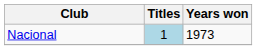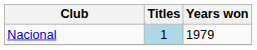 <table class="wikitable sortable" style="text-align:left" width="">
 <tr>
 <th width= 170px>Club</th>
 <th width=>Titles</th>
 <th width=>Years won</th>
 </tr>
 <tr>
 <td><a href='#'>Nacional</a></td>
 <td align=center style="background: lightblue;">1</td>
-<td>1973</td>
+<td>1979</td>
 </tr>
 <tr>
 </tr>
 </table>
